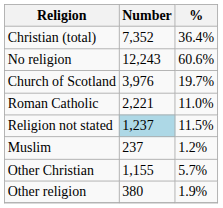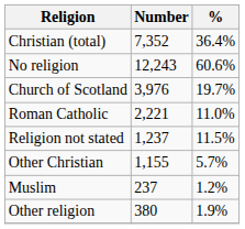 <table class="wikitable sortable">
 <tr>
 <th>Religion</th>
 <th>Number</th>
 <th>%</th>
 </tr>
 <tr>
 <td>Christian (total)</td>
 <td>7,352</td>
 <td>36.4%</td>
 </tr>
 <tr>
 <td>No religion</td>
 <td>12,243</td>
 <td>60.6%</td>
 </tr>
 <tr>
 <td>Church of Scotland</td>
 <td>3,976</td>
 <td>19.7%</td>
 </tr>
 <tr>
 <td>Roman Catholic</td>
 <td>2,221</td>
 <td>11.0%</td>
 </tr>
 <tr>
 <td>Religion not stated</td>
-<td style="background: lightblue;">1,237</td>
+<td>1,237</td>
 <td>11.5%</td>
+</tr>
+<tr>
+<td>Other Christian</td>
+<td>1,155</td>
+<td>5.7%</td>
 </tr>
 <tr>
 <td>Muslim</td>
 <td>237</td>
 <td>1.2%</td>
-</tr>
-<tr>
-<td>Other Christian</td>
-<td>1,155</td>
-<td>5.7%</td>
 </tr>
 <tr>
 <td>Other religion</td>
 <td>380</td>
 <td>1.9%</td>
 </tr>
 <tr>
 </tr>
 </table>
